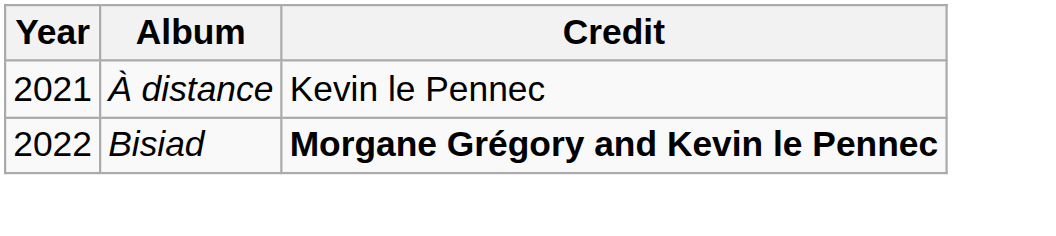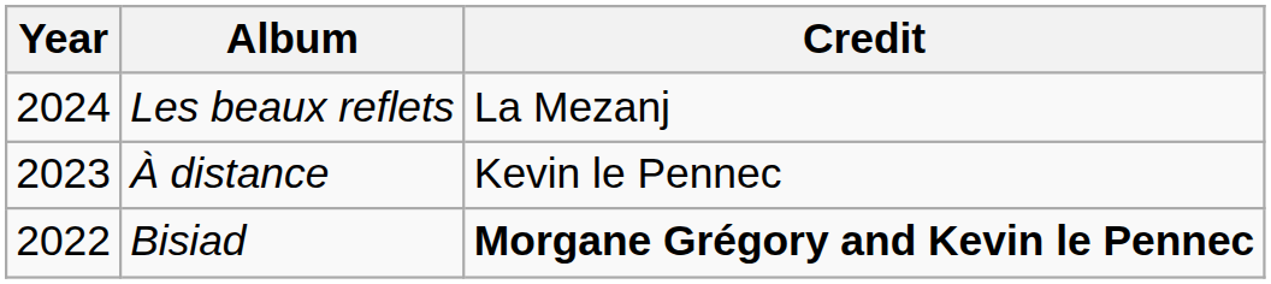 <table class=wikitable>
 <tr>
 <th>Year</th>
 <th>Album</th>
 <th>Credit</th>
 </tr>
 <tr>
-<td>2021</td>
+<td>2024</td>
+<td><em>Les beaux reflets</em></td>
+<td>La Mezanj</td>
+</tr>
+<tr>
+<td>2023</td>
 <td><em>À distance</em></td>
 <td>Kevin le Pennec</td>
 </tr>
 <tr>
 <td>2022</td>
 <td><em>Bisiad</em></td>
 <td><strong>Morgane Grégory and Kevin le Pennec</strong></td>
 </tr>
 </table>
